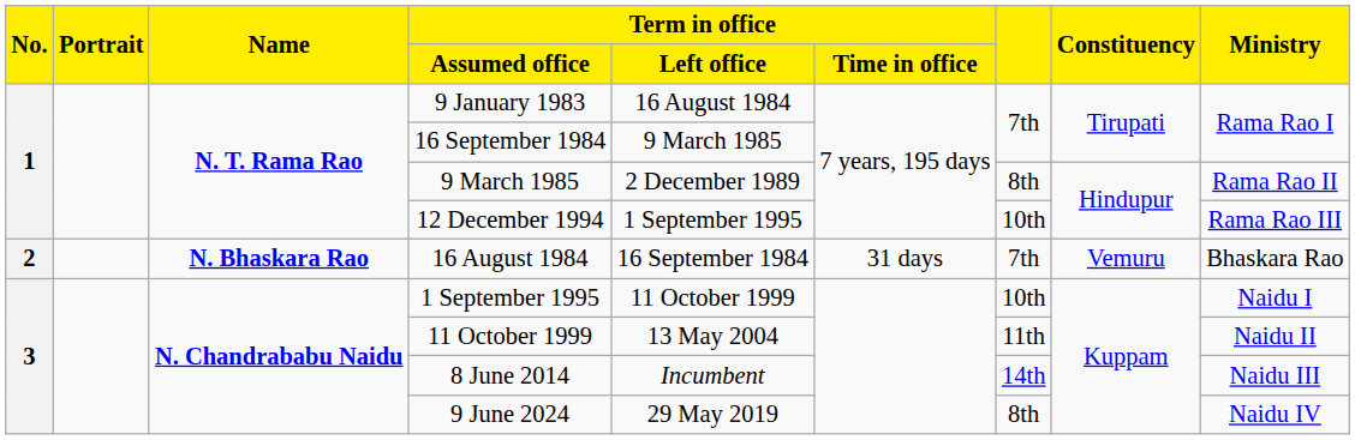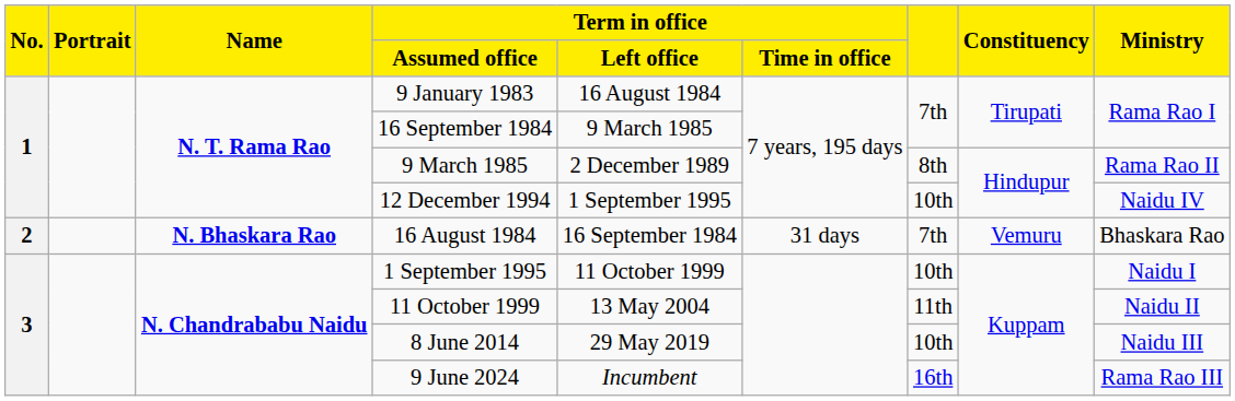 <table class="wikitable sortable" style="text-align:center;">
 <tr>
 <th rowspan=2 style="background-color:#FFED00;color:black">No.</th>
 <th rowspan=2 style="background-color:#FFED00;color:black">Portrait</th>
 <th rowspan=2 style="background-color:#FFED00;color:black">Name<br></th>
 <th colspan=3 style="background-color:#FFED00;color:black">Term in office</th>
 <th rowspan=2 style="background-color:#FFED00;color:black"><a href='#'></a><br></th>
 <th rowspan=2 style="background-color:#FFED00;color:black">Constituency</th>
 <th rowspan=2 style="background-color:#FFED00;color:black">Ministry</th>
 </tr>
 <tr>
 <th style="background-color:#FFED00;color:black">Assumed office</th>
 <th style="background-color:#FFED00;color:black">Left office</th>
 <th style="background-color:#FFED00;color:black">Time in office</th>
 </tr>
 <tr>
 <th rowspan=4>1</th>
 <td rowspan=4></td>
 <td rowspan=4><strong><a href='#'>N. T. Rama Rao</a></strong><br></td>
 <td>9 January 1983</td>
 <td>16 August 1984</td>
 <td rowspan=4>7 years, 195 days</td>
 <td rowspan=2>7th<br></td>
 <td rowspan=2><a href='#'>Tirupati</a></td>
 <td rowspan=2><a href='#'>Rama Rao I</a></td>
 </tr>
 <tr>
 <td>16 September 1984</td>
 <td>9 March 1985</td>
 </tr>
 <tr>
 <td>9 March 1985</td>
 <td>2 December 1989</td>
 <td>8th<br></td>
 <td rowspan=2><a href='#'>Hindupur</a></td>
 <td><a href='#'>Rama Rao II</a></td>
 </tr>
 <tr>
 <td>12 December 1994</td>
 <td>1 September 1995</td>
 <td>10th<br></td>
-<td><a href='#'>Rama Rao III</a></td>
+<td><a href='#'>Naidu IV</a></td>
 </tr>
 <tr>
 <th>2</th>
 <td></td>
 <td><strong><a href='#'>N. Bhaskara Rao</a></strong><br></td>
 <td>16 August 1984</td>
 <td>16 September 1984</td>
 <td>31 days</td>
 <td>7th<br></td>
 <td><a href='#'>Vemuru</a></td>
 <td>Bhaskara Rao</td>
 </tr>
 <tr>
 <th rowspan=4>3</th>
 <td rowspan=4></td>
 <td rowspan=4><strong><a href='#'>N. Chandrababu Naidu</a></strong><br></td>
 <td>1 September 1995</td>
 <td>11 October 1999</td>
 <td rowspan=4></td>
 <td>10th<br></td>
 <td rowspan=4><a href='#'>Kuppam</a></td>
 <td><a href='#'>Naidu I</a></td>
 </tr>
 <tr>
 <td>11 October 1999</td>
 <td>13 May 2004</td>
 <td>11th<br></td>
 <td><a href='#'>Naidu II</a></td>
 </tr>
 <tr>
 <td>8 June 2014</td>
-<td><em>Incumbent</em></td>
-<td><a href='#'>14th</a><br></td>
+<td>29 May 2019</td>
+<td>10th<br></td>
 <td><a href='#'>Naidu III</a></td>
 </tr>
 <tr>
 <td>9 June 2024</td>
-<td>29 May 2019</td>
-<td>8th<br></td>
-<td><a href='#'>Naidu IV</a></td>
+<td><em>Incumbent</em></td>
+<td><a href='#'>16th</a><br></td>
+<td><a href='#'>Rama Rao III</a></td>
 </tr>
 </table>
